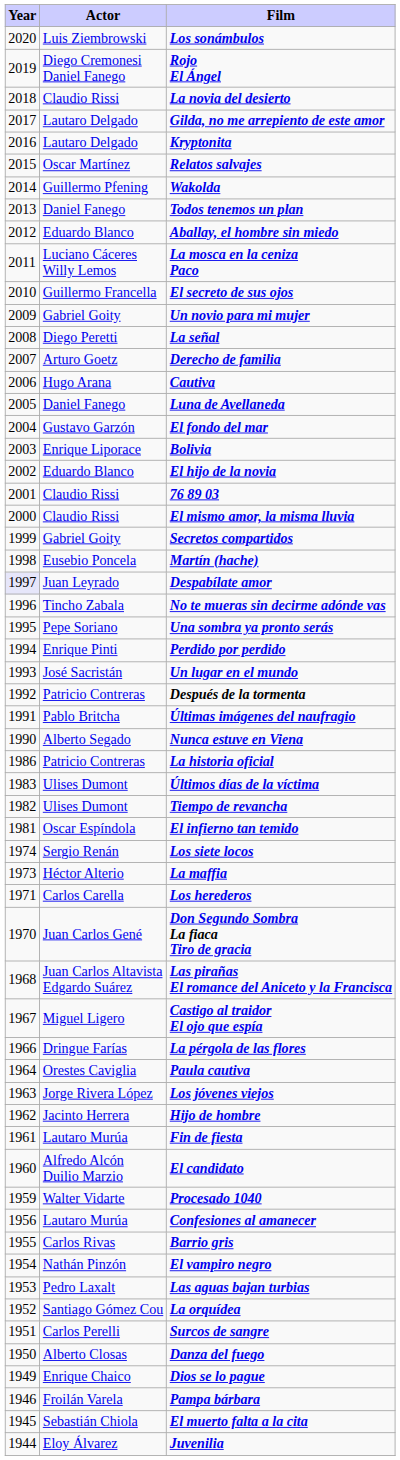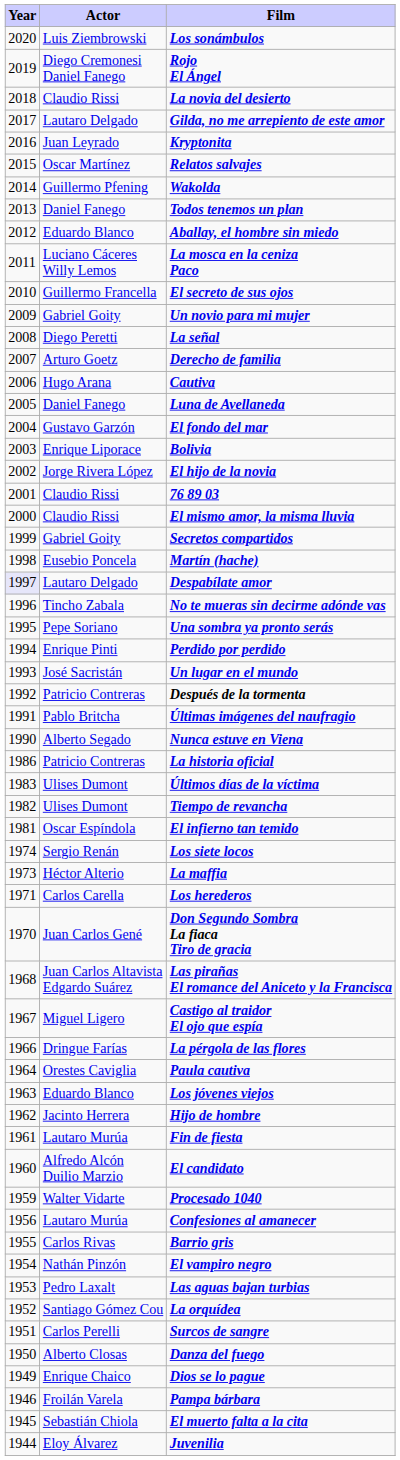 <table class="wikitable" style=" margin-left: auto; margin-right: auto">
 <tr>
 <th style="background:#ccf;">Year</th>
 <th style="background:#ccf;">Actor</th>
 <th style="background:#ccf;">Film</th>
 </tr>
 <tr>
 <td>2020</td>
 <td><a href='#'>Luis Ziembrowski</a></td>
 <td><strong><em><a href='#'>Los sonámbulos</a></em></strong></td>
 </tr>
 <tr>
 <td>2019</td>
 <td><a href='#'>Diego Cremonesi</a><br><a href='#'>Daniel Fanego</a></td>
 <td><strong><em><a href='#'>Rojo</a></em></strong><br><strong><em><a href='#'>El Ángel</a></em></strong></td>
 </tr>
 <tr>
 <td>2018</td>
 <td><a href='#'>Claudio Rissi</a></td>
 <td><strong><em><a href='#'>La novia del desierto</a></em></strong></td>
 </tr>
 <tr>
 <td>2017</td>
 <td><a href='#'>Lautaro Delgado</a></td>
 <td><strong><em><a href='#'>Gilda, no me arrepiento de este amor</a></em></strong></td>
 </tr>
 <tr>
 <td>2016</td>
-<td><a href='#'>Lautaro Delgado</a></td>
+<td><a href='#'>Juan Leyrado</a></td>
 <td><strong><em><a href='#'>Kryptonita</a></em></strong></td>
 </tr>
 <tr>
 <td>2015</td>
 <td><a href='#'>Oscar Martínez</a></td>
 <td><strong><em><a href='#'>Relatos salvajes</a></em></strong></td>
 </tr>
 <tr>
 <td>2014</td>
 <td><a href='#'>Guillermo Pfening</a></td>
 <td><strong><em><a href='#'>Wakolda</a></em></strong></td>
 </tr>
 <tr>
 <td>2013</td>
 <td><a href='#'>Daniel Fanego</a></td>
 <td><strong><em><a href='#'>Todos tenemos un plan</a></em></strong></td>
 </tr>
 <tr>
 <td>2012</td>
 <td><a href='#'>Eduardo Blanco</a></td>
 <td><strong><em><a href='#'>Aballay, el hombre sin miedo</a></em></strong></td>
 </tr>
 <tr>
 <td>2011</td>
 <td><a href='#'>Luciano Cáceres</a><br><a href='#'>Willy Lemos</a></td>
 <td><strong><em><a href='#'>La mosca en la ceniza</a></em></strong><br><strong><em><a href='#'>Paco</a></em></strong></td>
 </tr>
 <tr>
 <td>2010</td>
 <td><a href='#'>Guillermo Francella</a></td>
 <td><strong><em><a href='#'>El secreto de sus ojos</a></em></strong></td>
 </tr>
 <tr>
 <td>2009</td>
 <td><a href='#'>Gabriel Goity</a></td>
 <td><strong><em><a href='#'>Un novio para mi mujer</a></em></strong></td>
 </tr>
 <tr>
 <td>2008</td>
 <td><a href='#'>Diego Peretti</a></td>
 <td><strong><em><a href='#'>La señal</a></em></strong></td>
 </tr>
 <tr>
 <td>2007</td>
 <td><a href='#'>Arturo Goetz</a></td>
 <td><strong><em><a href='#'>Derecho de familia</a></em></strong></td>
 </tr>
 <tr>
 <td>2006</td>
 <td><a href='#'>Hugo Arana</a></td>
 <td><strong><em><a href='#'>Cautiva</a></em></strong></td>
 </tr>
 <tr>
 <td>2005</td>
 <td><a href='#'>Daniel Fanego</a></td>
 <td><strong><em><a href='#'>Luna de Avellaneda</a></em></strong></td>
 </tr>
 <tr>
 <td>2004</td>
 <td><a href='#'>Gustavo Garzón</a></td>
 <td><strong><em><a href='#'>El fondo del mar</a></em></strong></td>
 </tr>
 <tr>
 <td>2003</td>
 <td><a href='#'>Enrique Liporace</a></td>
 <td><strong><em><a href='#'>Bolivia</a></em></strong></td>
 </tr>
 <tr>
 <td>2002</td>
-<td><a href='#'>Eduardo Blanco</a></td>
+<td><a href='#'>Jorge Rivera López</a></td>
 <td><strong><em><a href='#'>El hijo de la novia</a></em></strong></td>
 </tr>
 <tr>
 <td>2001</td>
 <td><a href='#'>Claudio Rissi</a></td>
 <td><strong><em><a href='#'>76 89 03</a></em></strong></td>
 </tr>
 <tr>
 <td>2000</td>
 <td><a href='#'>Claudio Rissi</a></td>
 <td><strong><em><a href='#'>El mismo amor, la misma lluvia</a></em></strong></td>
 </tr>
 <tr>
 <td>1999</td>
 <td><a href='#'>Gabriel Goity</a></td>
 <td><strong><em><a href='#'>Secretos compartidos</a></em></strong></td>
 </tr>
 <tr>
 <td>1998</td>
 <td><a href='#'>Eusebio Poncela</a></td>
 <td><strong><em><a href='#'>Martín (hache)</a></em></strong></td>
 </tr>
 <tr>
 <td style="background: lavender;">1997</td>
-<td><a href='#'>Juan Leyrado</a></td>
+<td><a href='#'>Lautaro Delgado</a></td>
 <td><strong><em><a href='#'>Despabílate amor</a></em></strong></td>
 </tr>
 <tr>
 <td>1996</td>
 <td><a href='#'>Tincho Zabala</a></td>
 <td><strong><em><a href='#'>No te mueras sin decirme adónde vas</a></em></strong></td>
 </tr>
 <tr>
 <td>1995</td>
 <td><a href='#'>Pepe Soriano</a></td>
 <td><strong><em><a href='#'>Una sombra ya pronto serás</a></em></strong></td>
 </tr>
 <tr>
 <td>1994</td>
 <td><a href='#'>Enrique Pinti</a></td>
 <td><strong><em><a href='#'>Perdido por perdido</a></em></strong></td>
 </tr>
 <tr>
 <td>1993</td>
 <td><a href='#'>José Sacristán</a></td>
 <td><strong><em><a href='#'>Un lugar en el mundo</a></em></strong></td>
 </tr>
 <tr>
 <td>1992</td>
 <td><a href='#'>Patricio Contreras</a></td>
 <td><strong><em>Después de la tormenta</em></strong></td>
 </tr>
 <tr>
 <td>1991</td>
 <td><a href='#'>Pablo Britcha</a></td>
 <td><strong><em><a href='#'>Últimas imágenes del naufragio</a></em></strong></td>
 </tr>
 <tr>
 <td>1990</td>
 <td><a href='#'>Alberto Segado</a></td>
 <td><strong><em><a href='#'>Nunca estuve en Viena</a></em></strong></td>
 </tr>
 <tr>
 <td>1986</td>
 <td><a href='#'>Patricio Contreras</a></td>
 <td><strong><em><a href='#'>La historia oficial</a></em></strong></td>
 </tr>
 <tr>
 <td>1983</td>
 <td><a href='#'>Ulises Dumont</a></td>
 <td><strong><em><a href='#'>Últimos días de la víctima</a></em></strong></td>
 </tr>
 <tr>
 <td>1982</td>
 <td><a href='#'>Ulises Dumont</a></td>
 <td><strong><em><a href='#'>Tiempo de revancha</a></em></strong></td>
 </tr>
 <tr>
 <td>1981</td>
 <td><a href='#'>Oscar Espíndola</a></td>
 <td><strong><em><a href='#'>El infierno tan temido</a></em></strong></td>
 </tr>
 <tr>
 <td>1974</td>
 <td><a href='#'>Sergio Renán</a></td>
 <td><strong><em><a href='#'>Los siete locos</a></em></strong></td>
 </tr>
 <tr>
 <td>1973</td>
 <td><a href='#'>Héctor Alterio</a></td>
 <td><strong><em><a href='#'>La maffia</a></em></strong></td>
 </tr>
 <tr>
 <td>1971</td>
 <td><a href='#'>Carlos Carella</a></td>
 <td><strong><em><a href='#'>Los herederos</a></em></strong></td>
 </tr>
 <tr>
 <td>1970</td>
 <td><a href='#'>Juan Carlos Gené</a></td>
 <td><strong><em><a href='#'>Don Segundo Sombra</a></em></strong><br><strong><em>La fiaca</em></strong><br><strong><em><a href='#'>Tiro de gracia</a></em></strong></td>
 </tr>
 <tr>
 <td>1968</td>
 <td><a href='#'>Juan Carlos Altavista</a><br><a href='#'>Edgardo Suárez</a></td>
 <td><strong><em><a href='#'>Las pirañas</a></em></strong><br><strong><em><a href='#'>El romance del Aniceto y la Francisca</a></em></strong></td>
 </tr>
 <tr>
 <td>1967</td>
 <td><a href='#'>Miguel Ligero</a></td>
 <td><strong><em><a href='#'>Castigo al traidor</a></em></strong><br><strong><em><a href='#'>El ojo que espía</a></em></strong></td>
 </tr>
 <tr>
 <td>1966</td>
 <td><a href='#'>Dringue Farías</a></td>
 <td><strong><em><a href='#'>La pérgola de las flores</a></em></strong></td>
 </tr>
 <tr>
 <td>1964</td>
 <td><a href='#'>Orestes Caviglia</a></td>
 <td><strong><em><a href='#'>Paula cautiva</a></em></strong></td>
 </tr>
 <tr>
 <td>1963</td>
-<td><a href='#'>Jorge Rivera López</a></td>
+<td><a href='#'>Eduardo Blanco</a></td>
 <td><strong><em><a href='#'>Los jóvenes viejos</a></em></strong></td>
 </tr>
 <tr>
 <td>1962</td>
 <td><a href='#'>Jacinto Herrera</a></td>
 <td><strong><em><a href='#'>Hijo de hombre</a></em></strong></td>
 </tr>
 <tr>
 <td>1961</td>
 <td><a href='#'>Lautaro Murúa</a></td>
 <td><strong><em><a href='#'>Fin de fiesta</a></em></strong></td>
 </tr>
 <tr>
 <td>1960</td>
 <td><a href='#'>Alfredo Alcón</a><br><a href='#'>Duilio Marzio</a></td>
 <td><strong><em><a href='#'>El candidato</a></em></strong></td>
 </tr>
 <tr>
 <td>1959</td>
 <td><a href='#'>Walter Vidarte</a></td>
 <td><strong><em><a href='#'>Procesado 1040</a></em></strong></td>
 </tr>
 <tr>
 <td>1956</td>
 <td><a href='#'>Lautaro Murúa</a></td>
 <td><strong><em><a href='#'>Confesiones al amanecer</a></em></strong></td>
 </tr>
 <tr>
 <td>1955</td>
 <td><a href='#'>Carlos Rivas</a></td>
 <td><strong><em><a href='#'>Barrio gris</a></em></strong></td>
 </tr>
 <tr>
 <td>1954</td>
 <td><a href='#'>Nathán Pinzón</a></td>
 <td><strong><em><a href='#'>El vampiro negro</a></em></strong></td>
 </tr>
 <tr>
 <td>1953</td>
 <td><a href='#'>Pedro Laxalt</a></td>
 <td><strong><em><a href='#'>Las aguas bajan turbias</a></em></strong></td>
 </tr>
 <tr>
 <td>1952</td>
 <td><a href='#'>Santiago Gómez Cou</a></td>
 <td><strong><em><a href='#'>La orquídea</a></em></strong></td>
 </tr>
 <tr>
 <td>1951</td>
 <td><a href='#'>Carlos Perelli</a></td>
 <td><strong><em><a href='#'>Surcos de sangre</a></em></strong></td>
 </tr>
 <tr>
 <td>1950</td>
 <td><a href='#'>Alberto Closas</a></td>
 <td><strong><em><a href='#'>Danza del fuego</a></em></strong></td>
 </tr>
 <tr>
 <td>1949</td>
 <td><a href='#'>Enrique Chaico</a></td>
 <td><strong><em><a href='#'>Dios se lo pague</a></em></strong></td>
 </tr>
 <tr>
 <td>1946</td>
 <td><a href='#'>Froilán Varela</a></td>
 <td><strong><em><a href='#'>Pampa bárbara</a></em></strong></td>
 </tr>
 <tr>
 <td>1945</td>
 <td><a href='#'>Sebastián Chiola</a></td>
 <td><strong><em><a href='#'>El muerto falta a la cita</a></em></strong></td>
 </tr>
 <tr>
 <td>1944</td>
 <td><a href='#'>Eloy Álvarez</a></td>
 <td><strong><em><a href='#'>Juvenilia</a></em></strong></td>
 </tr>
 </table>
